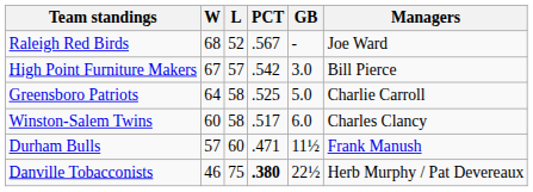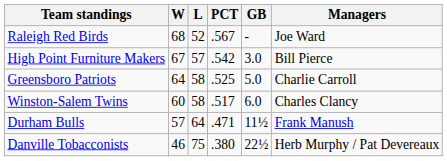 <table class="wikitable">
 <tr>
 <th>Team standings</th>
 <th>W</th>
 <th>L</th>
 <th>PCT</th>
 <th>GB</th>
 <th>Managers</th>
 </tr>
 <tr>
 <td><a href='#'>Raleigh Red Birds</a></td>
 <td>68</td>
 <td>52</td>
 <td>.567</td>
 <td>-</td>
 <td>Joe Ward</td>
 </tr>
 <tr>
 <td><a href='#'>High Point Furniture Makers</a></td>
 <td>67</td>
 <td>57</td>
 <td>.542</td>
 <td>3.0</td>
 <td>Bill Pierce</td>
 </tr>
 <tr>
 <td><a href='#'>Greensboro Patriots</a></td>
 <td>64</td>
 <td>58</td>
 <td>.525</td>
 <td>5.0</td>
 <td>Charlie Carroll</td>
 </tr>
 <tr>
 <td><a href='#'>Winston-Salem Twins</a></td>
 <td>60</td>
 <td>58</td>
 <td>.517</td>
 <td>6.0</td>
 <td>Charles Clancy</td>
 </tr>
 <tr>
 <td><a href='#'>Durham Bulls</a></td>
 <td>57</td>
-<td>60</td>
+<td>64</td>
 <td>.471</td>
 <td>11½</td>
 <td><a href='#'>Frank Manush</a></td>
 </tr>
 <tr>
 <td><a href='#'>Danville Tobacconists</a></td>
 <td>46</td>
 <td>75</td>
-<td><strong>.380</strong></td>
+<td>.380</td>
 <td>22½</td>
 <td>Herb Murphy / Pat Devereaux</td>
 </tr>
 </table>
